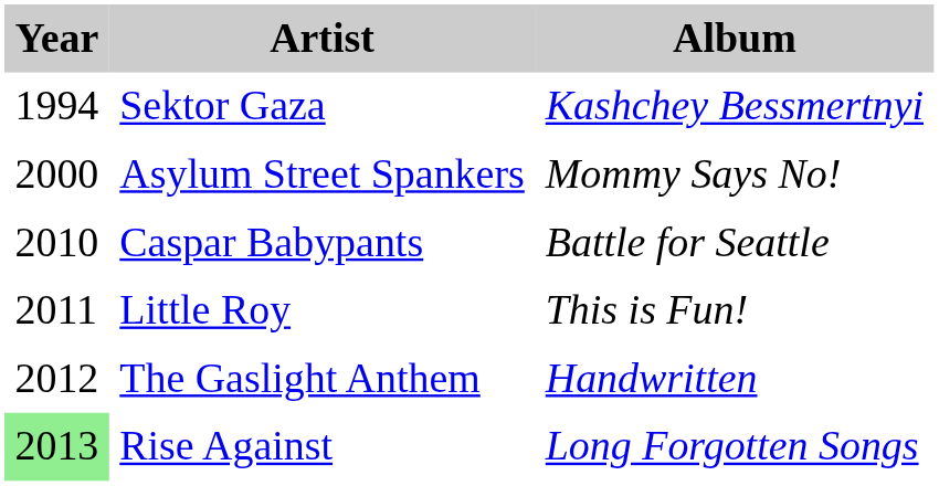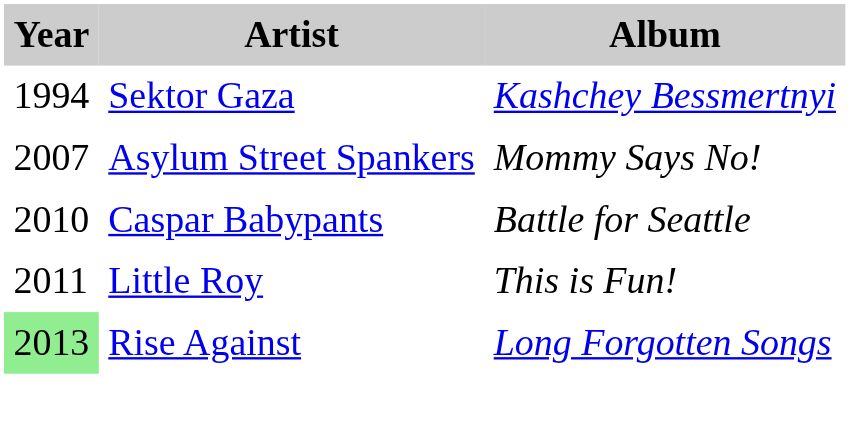 <table cellpadding="4" cellspacing="0" style="margin: 0 1em 1em 0;">
 <tr style="background:#ccc;">
 <th>Year</th>
 <th>Artist</th>
 <th>Album</th>
 </tr>
 <tr>
 <td>1994</td>
 <td><a href='#'>Sektor Gaza</a></td>
 <td><em><a href='#'>Kashchey Bessmertnyi</a></em></td>
 </tr>
 <tr>
-<td>2000</td>
+<td>2007</td>
 <td><a href='#'>Asylum Street Spankers</a></td>
 <td><em>Mommy Says No!</em></td>
 </tr>
 <tr>
 <td>2010</td>
 <td><a href='#'>Caspar Babypants</a></td>
 <td><em>Battle for Seattle</em></td>
 </tr>
 <tr>
 <td>2011</td>
 <td><a href='#'>Little Roy</a></td>
 <td><em>This is Fun!</em></td>
 </tr>
 <tr>
-<td>2012</td>
-<td><a href='#'>The Gaslight Anthem</a></td>
-<td><em><a href='#'>Handwritten</a></em></td>
-</tr>
-<tr>
 <td style="background: lightgreen;">2013</td>
 <td><a href='#'>Rise Against</a></td>
 <td><em><a href='#'>Long Forgotten Songs</a></em></td>
 </tr>
 </table>
